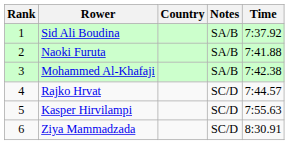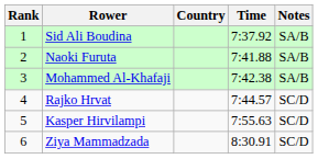 <table class="wikitable" style="text-align:center">
 <tr>
 <th>Rank</th>
 <th>Rower</th>
 <th>Country</th>
+<th>Time</th>
 <th>Notes</th>
-<th>Time</th>
 </tr>
 <tr bgcolor=ccffcc>
 <td>1</td>
 <td align="left"><a href='#'>Sid Ali Boudina</a></td>
 <td align="left"></td>
+<td>7:37.92</td>
 <td>SA/B</td>
-<td>7:37.92</td>
 </tr>
 <tr bgcolor=ccffcc>
 <td>2</td>
 <td align="left"><a href='#'>Naoki Furuta</a></td>
 <td align="left"></td>
+<td>7:41.88</td>
 <td>SA/B</td>
-<td>7:41.88</td>
 </tr>
 <tr bgcolor=ccffcc>
 <td>3</td>
 <td align="left"><a href='#'>Mohammed Al-Khafaji</a></td>
 <td align="left"></td>
+<td>7:42.38</td>
 <td>SA/B</td>
-<td>7:42.38</td>
 </tr>
 <tr>
 <td>4</td>
 <td align="left"><a href='#'>Rajko Hrvat</a></td>
 <td align="left"></td>
+<td>7:44.57</td>
 <td>SC/D</td>
-<td>7:44.57</td>
 </tr>
 <tr>
 <td>5</td>
 <td align="left"><a href='#'>Kasper Hirvilampi</a></td>
 <td align="left"></td>
+<td>7:55.63</td>
 <td>SC/D</td>
-<td>7:55.63</td>
 </tr>
 <tr>
 <td>6</td>
 <td align="left"><a href='#'>Ziya Mammadzada</a></td>
 <td align="left"></td>
+<td>8:30.91</td>
 <td>SC/D</td>
-<td>8:30.91</td>
 </tr>
 </table>
